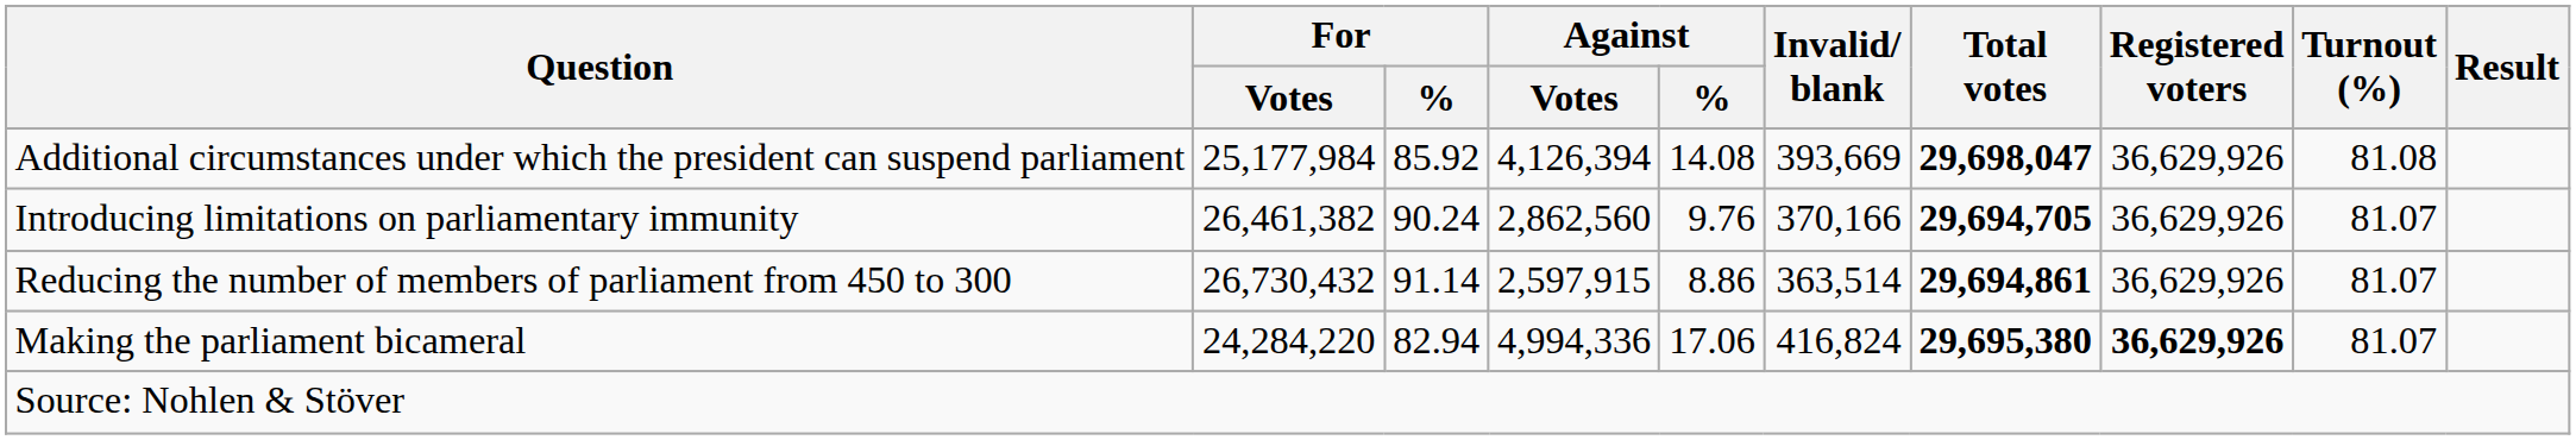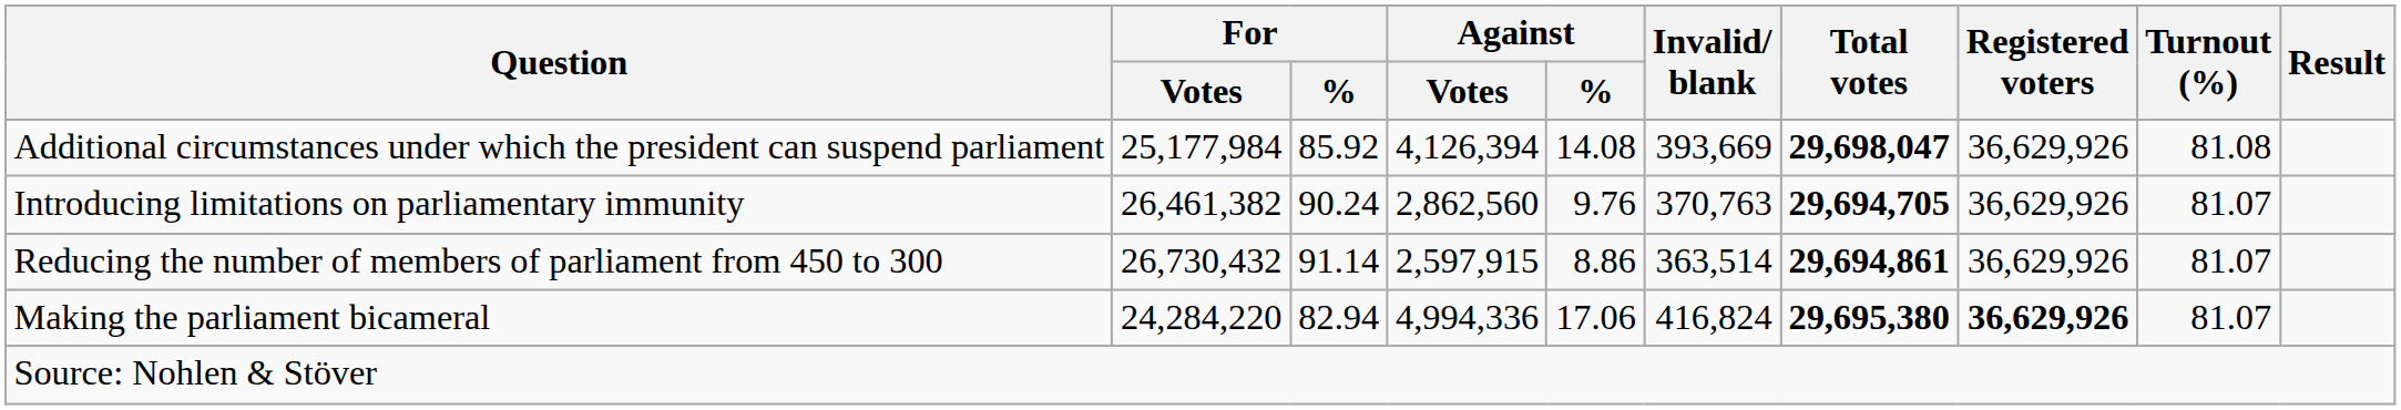 <table class=wikitable style=text-align:right>
 <tr>
 <th rowspan=2>Question</th>
 <th colspan=2>For</th>
 <th colspan=2>Against</th>
 <th rowspan=2>Invalid/<br>blank</th>
 <th rowspan=2>Total<br>votes</th>
 <th rowspan=2>Registered<br>voters</th>
 <th rowspan=2>Turnout<br>(%)</th>
 <th rowspan=2>Result</th>
 </tr>
 <tr>
 <th>Votes</th>
 <th>%</th>
 <th>Votes</th>
 <th>%</th>
 </tr>
 <tr>
 <td align=left>Additional circumstances under which the president can suspend parliament</td>
 <td>25,177,984</td>
 <td>85.92</td>
 <td>4,126,394</td>
 <td>14.08</td>
 <td>393,669</td>
 <td><strong>29,698,047</strong></td>
 <td>36,629,926</td>
 <td>81.08</td>
 <td></td>
 </tr>
 <tr>
 <td align=left>Introducing limitations on parliamentary immunity</td>
 <td>26,461,382</td>
 <td>90.24</td>
 <td>2,862,560</td>
 <td>9.76</td>
-<td>370,166</td>
+<td>370,763</td>
 <td><strong>29,694,705</strong></td>
 <td>36,629,926</td>
 <td>81.07</td>
 <td></td>
 </tr>
 <tr>
 <td align=left>Reducing the number of members of parliament from 450 to 300</td>
 <td>26,730,432</td>
 <td>91.14</td>
 <td>2,597,915</td>
 <td>8.86</td>
 <td>363,514</td>
 <td><strong>29,694,861</strong></td>
 <td>36,629,926</td>
 <td>81.07</td>
 <td></td>
 </tr>
 <tr>
 <td align=left>Making the parliament bicameral</td>
 <td>24,284,220</td>
 <td>82.94</td>
 <td>4,994,336</td>
 <td>17.06</td>
 <td>416,824</td>
 <td><strong>29,695,380</strong></td>
 <td><strong>36,629,926</strong></td>
 <td>81.07</td>
 <td></td>
 </tr>
 <tr>
 <td colspan=10 align=left>Source: Nohlen & Stöver</td>
 </tr>
 </table>
